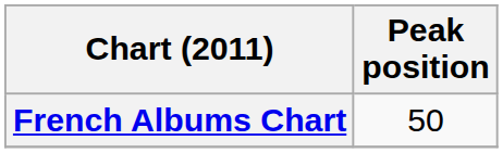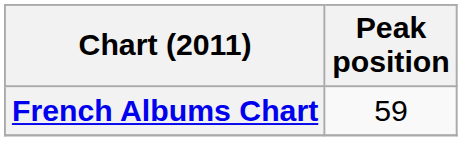 <table class="wikitable sortable plainrowheaders" border="1">
 <tr>
 <th scope="col">Chart (2011)</th>
 <th scope="col">Peak<br>position</th>
 </tr>
 <tr>
 <th scope="row"><a href='#'>French Albums Chart</a></th>
-<td align="center">50</td>
+<td align="center">59</td>
 </tr>
 <tr>
 </tr>
 </table>
